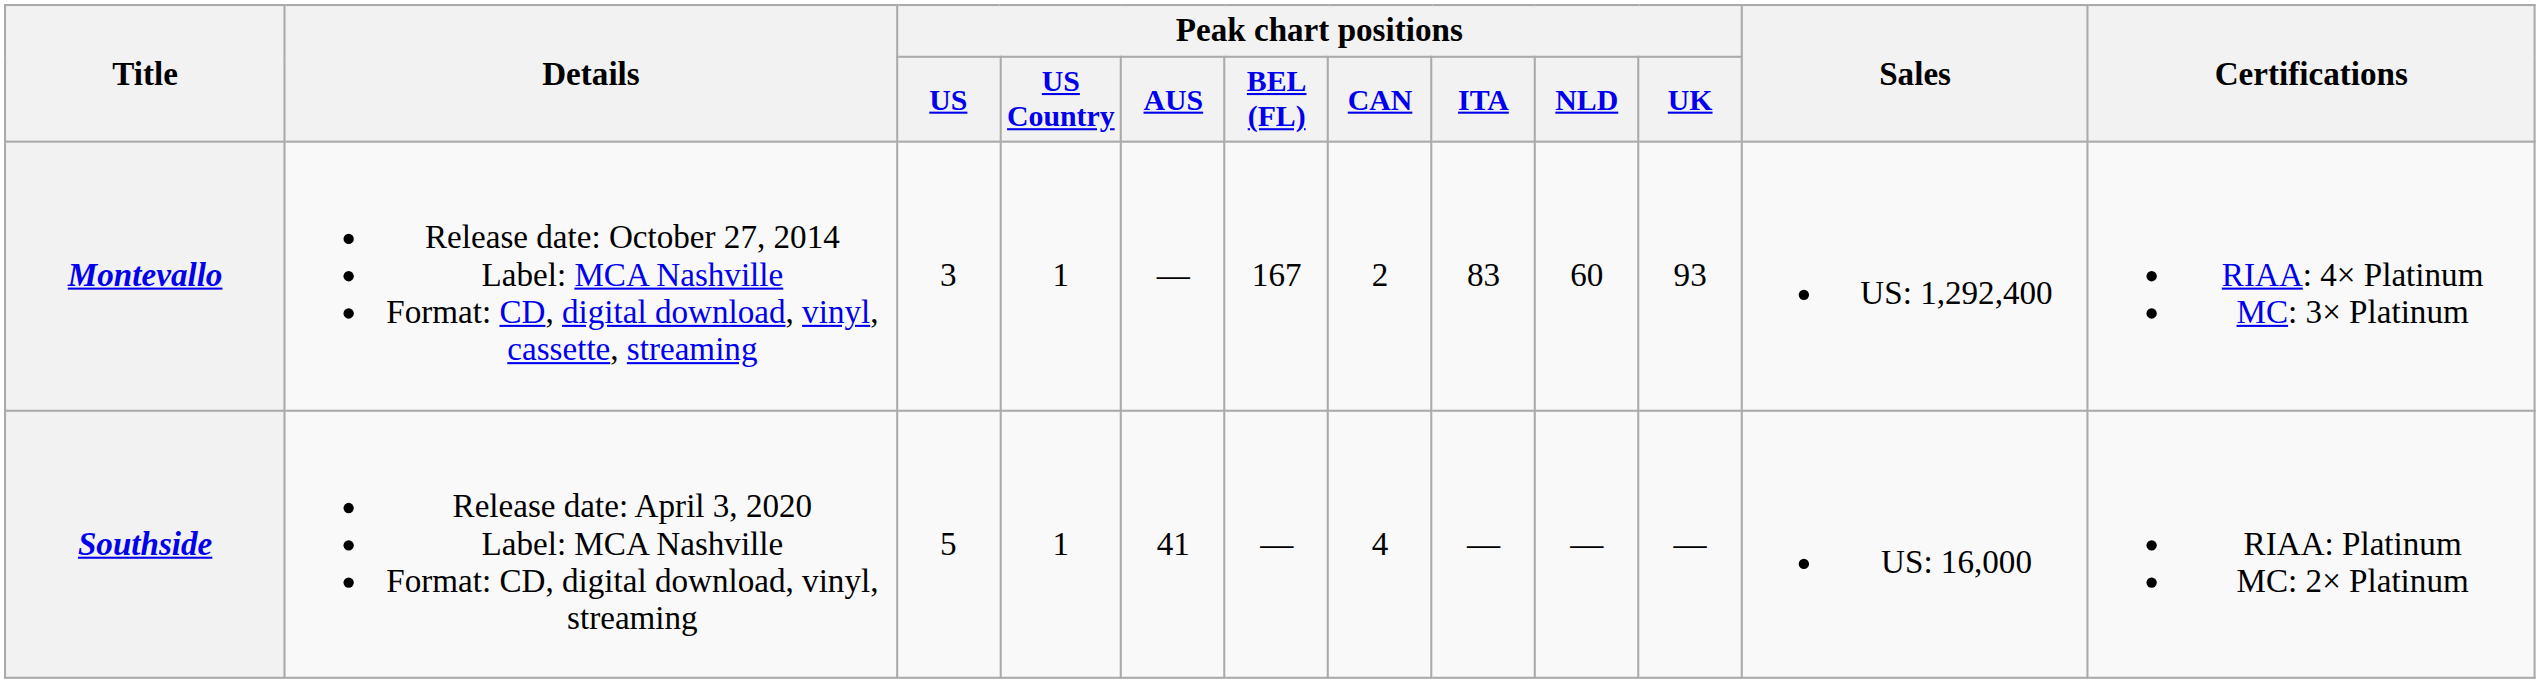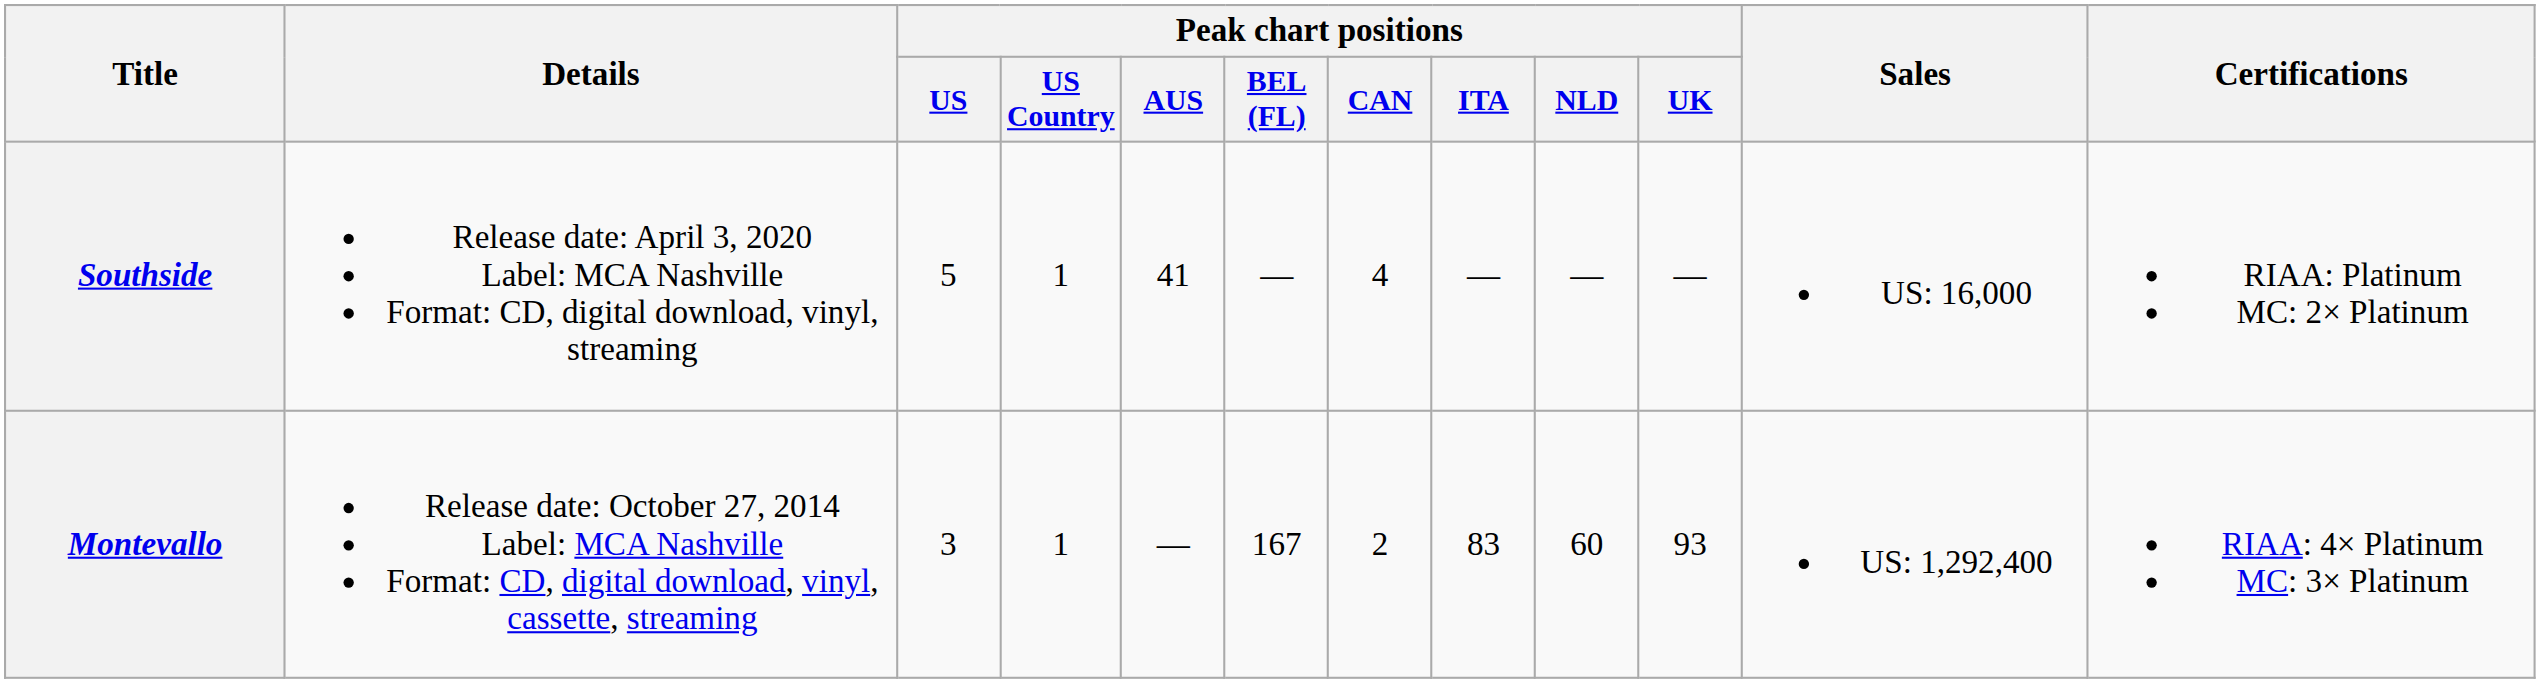 <table class="wikitable plainrowheaders" style="text-align:center;">
 <tr>
 <th rowspan="2" style="width:8em;">Title</th>
 <th rowspan="2" style="width:18em;">Details</th>
 <th colspan="8">Peak chart positions</th>
 <th rowspan="2" style="width:10em;">Sales</th>
 <th rowspan="2" style="width:13em;">Certifications</th>
 </tr>
 <tr>
 <th scope="col" style="width:3em;font-size:90%;"><a href='#'>US</a><br></th>
 <th scope="col" style="width:3em;font-size:90%;"><a href='#'>US<br>Country</a><br></th>
 <th scope="col" style="width:3em;font-size:90%;"><a href='#'>AUS</a><br></th>
 <th scope="col" style="width:3em;font-size:90%;"><a href='#'>BEL<br>(FL)</a><br></th>
 <th scope="col" style="width:3em;font-size:90%;"><a href='#'>CAN</a><br></th>
 <th scope="col" style="width:3em;font-size:90%;"><a href='#'>ITA</a><br></th>
 <th scope="col" style="width:3em;font-size:90%;"><a href='#'>NLD</a><br></th>
 <th scope="col" style="width:3em;font-size:90%;"><a href='#'>UK</a><br></th>
 </tr>
 <tr>
+<th scope="row"><em><a href='#'>Southside</a></em></th>
+<td><br><ul><li>Release date: April 3, 2020</li><li>Label: MCA Nashville</li><li>Format: CD, digital download, vinyl, streaming</li></ul></td>
+<td>5</td>
+<td>1</td>
+<td>41</td>
+<td>—</td>
+<td>4</td>
+<td>—</td>
+<td>—</td>
+<td>—</td>
+<td><br><ul><li>US: 16,000</li></ul></td>
+<td><br><ul><li>RIAA: Platinum</li><li>MC: 2× Platinum</li></ul></td>
+</tr>
+<tr>
 <th scope="row"><em><a href='#'>Montevallo</a></em></th>
 <td><br><ul><li>Release date: October 27, 2014</li><li>Label: <a href='#'>MCA Nashville</a></li><li>Format: <a href='#'>CD</a>, <a href='#'>digital download</a>, <a href='#'>vinyl</a>, <a href='#'>cassette</a>, <a href='#'>streaming</a></li></ul></td>
 <td>3</td>
 <td>1</td>
 <td>—</td>
 <td>167</td>
 <td>2</td>
 <td>83</td>
 <td>60</td>
 <td>93</td>
 <td><br><ul><li>US: 1,292,400</li></ul></td>
 <td><br><ul><li><a href='#'>RIAA</a>: 4× Platinum</li><li><a href='#'>MC</a>: 3× Platinum</li></ul></td>
 </tr>
-<tr>
-<th scope="row"><em><a href='#'>Southside</a></em></th>
-<td><br><ul><li>Release date: April 3, 2020</li><li>Label: MCA Nashville</li><li>Format: CD, digital download, vinyl, streaming</li></ul></td>
-<td>5</td>
-<td>1</td>
-<td>41</td>
-<td>—</td>
-<td>4</td>
-<td>—</td>
-<td>—</td>
-<td>—</td>
-<td><br><ul><li>US: 16,000</li></ul></td>
-<td><br><ul><li>RIAA: Platinum</li><li>MC: 2× Platinum</li></ul></td>
-</tr>
 </table>
